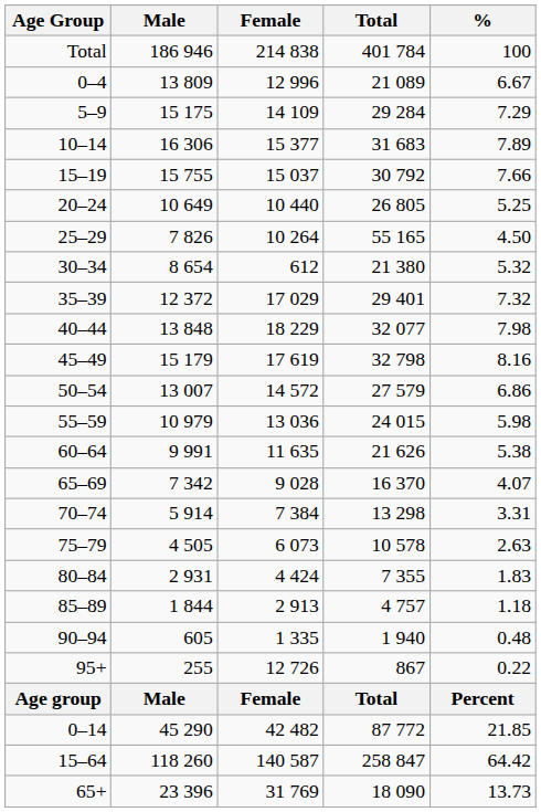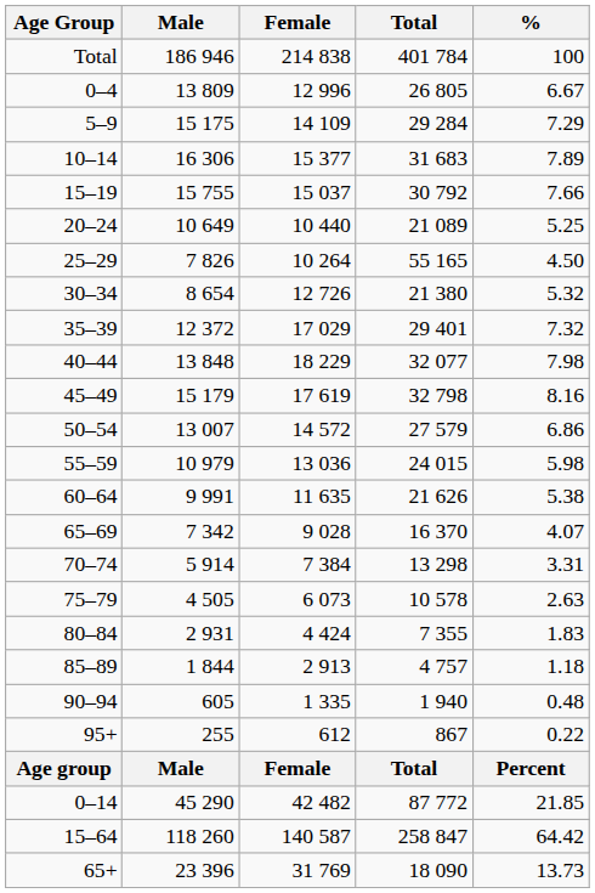 <table class="wikitable">
 <tr>
 <th width="80pt">Age Group</th>
 <th width="80pt">Male</th>
 <th width="80pt">Female</th>
 <th width="80pt">Total</th>
 <th width="80pt">%</th>
 </tr>
 <tr>
 <td align="right">Total</td>
 <td align="right">186 946</td>
 <td align="right">214 838</td>
 <td align="right">401 784</td>
 <td align="right">100</td>
 </tr>
 <tr>
 <td align="right">0–4</td>
 <td align="right">13 809</td>
 <td align="right">12 996</td>
-<td align="right">21 089</td>
+<td align="right">26 805</td>
 <td align="right">6.67</td>
 </tr>
 <tr>
 <td align="right">5–9</td>
 <td align="right">15 175</td>
 <td align="right">14 109</td>
 <td align="right">29 284</td>
 <td align="right">7.29</td>
 </tr>
 <tr>
 <td align="right">10–14</td>
 <td align="right">16 306</td>
 <td align="right">15 377</td>
 <td align="right">31 683</td>
 <td align="right">7.89</td>
 </tr>
 <tr>
 <td align="right">15–19</td>
 <td align="right">15 755</td>
 <td align="right">15 037</td>
 <td align="right">30 792</td>
 <td align="right">7.66</td>
 </tr>
 <tr>
 <td align="right">20–24</td>
 <td align="right">10 649</td>
 <td align="right">10 440</td>
-<td align="right">26 805</td>
+<td align="right">21 089</td>
 <td align="right">5.25</td>
 </tr>
 <tr>
 <td align="right">25–29</td>
 <td align="right">7 826</td>
 <td align="right">10 264</td>
 <td align="right">55 165</td>
 <td align="right">4.50</td>
 </tr>
 <tr>
 <td align="right">30–34</td>
 <td align="right">8 654</td>
-<td align="right">612</td>
+<td align="right">12 726</td>
 <td align="right">21 380</td>
 <td align="right">5.32</td>
 </tr>
 <tr>
 <td align="right">35–39</td>
 <td align="right">12 372</td>
 <td align="right">17 029</td>
 <td align="right">29 401</td>
 <td align="right">7.32</td>
 </tr>
 <tr>
 <td align="right">40–44</td>
 <td align="right">13 848</td>
 <td align="right">18 229</td>
 <td align="right">32 077</td>
 <td align="right">7.98</td>
 </tr>
 <tr>
 <td align="right">45–49</td>
 <td align="right">15 179</td>
 <td align="right">17 619</td>
 <td align="right">32 798</td>
 <td align="right">8.16</td>
 </tr>
 <tr>
 <td align="right">50–54</td>
 <td align="right">13 007</td>
 <td align="right">14 572</td>
 <td align="right">27 579</td>
 <td align="right">6.86</td>
 </tr>
 <tr>
 <td align="right">55–59</td>
 <td align="right">10 979</td>
 <td align="right">13 036</td>
 <td align="right">24 015</td>
 <td align="right">5.98</td>
 </tr>
 <tr>
 <td align="right">60–64</td>
 <td align="right">9 991</td>
 <td align="right">11 635</td>
 <td align="right">21 626</td>
 <td align="right">5.38</td>
 </tr>
 <tr>
 <td align="right">65–69</td>
 <td align="right">7 342</td>
 <td align="right">9 028</td>
 <td align="right">16 370</td>
 <td align="right">4.07</td>
 </tr>
 <tr>
 <td align="right">70–74</td>
 <td align="right">5 914</td>
 <td align="right">7 384</td>
 <td align="right">13 298</td>
 <td align="right">3.31</td>
 </tr>
 <tr>
 <td align="right">75–79</td>
 <td align="right">4 505</td>
 <td align="right">6 073</td>
 <td align="right">10 578</td>
 <td align="right">2.63</td>
 </tr>
 <tr>
 <td align="right">80–84</td>
 <td align="right">2 931</td>
 <td align="right">4 424</td>
 <td align="right">7 355</td>
 <td align="right">1.83</td>
 </tr>
 <tr>
 <td align="right">85–89</td>
 <td align="right">1 844</td>
 <td align="right">2 913</td>
 <td align="right">4 757</td>
 <td align="right">1.18</td>
 </tr>
 <tr>
 <td align="right">90–94</td>
 <td align="right">605</td>
 <td align="right">1 335</td>
 <td align="right">1 940</td>
 <td align="right">0.48</td>
 </tr>
 <tr>
 <td align="right">95+</td>
 <td align="right">255</td>
-<td align="right">12 726</td>
+<td align="right">612</td>
 <td align="right">867</td>
 <td align="right">0.22</td>
 </tr>
 <tr>
 <th width="50">Age group</th>
 <th width="80pt">Male</th>
 <th width="80">Female</th>
 <th width="80">Total</th>
 <th width="50">Percent</th>
 </tr>
 <tr>
 <td align="right">0–14</td>
 <td align="right">45 290</td>
 <td align="right">42 482</td>
 <td align="right">87 772</td>
 <td align="right">21.85</td>
 </tr>
 <tr>
 <td align="right">15–64</td>
 <td align="right">118 260</td>
 <td align="right">140 587</td>
 <td align="right">258 847</td>
 <td align="right">64.42</td>
 </tr>
 <tr>
 <td align="right">65+</td>
 <td align="right">23 396</td>
 <td align="right">31 769</td>
 <td align="right">18 090</td>
 <td align="right">13.73</td>
 </tr>
 <tr>
 </tr>
 </table>
